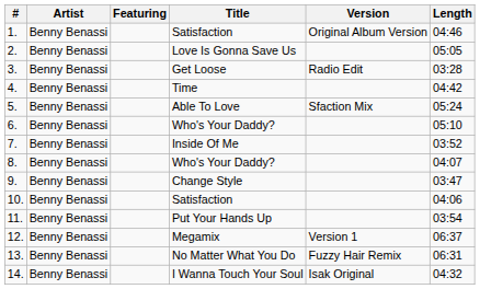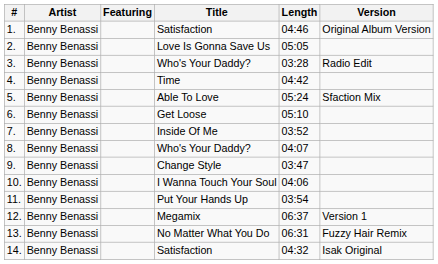 <table class="wikitable">
 <tr>
 <th>#</th>
 <th>Artist</th>
 <th>Featuring</th>
 <th>Title</th>
+<th>Length</th>
 <th>Version</th>
-<th>Length</th>
 </tr>
 <tr>
 <td>1.</td>
 <td>Benny Benassi</td>
 <td></td>
 <td>Satisfaction</td>
+<td>04:46</td>
 <td>Original Album Version</td>
-<td>04:46</td>
 </tr>
 <tr>
 <td>2.</td>
 <td>Benny Benassi</td>
 <td></td>
 <td>Love Is Gonna Save Us</td>
+<td>05:05</td>
 <td></td>
-<td>05:05</td>
 </tr>
 <tr>
 <td>3.</td>
 <td>Benny Benassi</td>
 <td></td>
-<td>Get Loose</td>
+<td>Who's Your Daddy?</td>
+<td>03:28</td>
 <td>Radio Edit</td>
-<td>03:28</td>
 </tr>
 <tr>
 <td>4.</td>
 <td>Benny Benassi</td>
 <td></td>
 <td>Time</td>
+<td>04:42</td>
 <td></td>
-<td>04:42</td>
 </tr>
 <tr>
 <td>5.</td>
 <td>Benny Benassi</td>
 <td></td>
 <td>Able To Love</td>
+<td>05:24</td>
 <td>Sfaction Mix</td>
-<td>05:24</td>
 </tr>
 <tr>
 <td>6.</td>
 <td>Benny Benassi</td>
 <td></td>
-<td>Who's Your Daddy?</td>
+<td>Get Loose</td>
+<td>05:10</td>
 <td></td>
-<td>05:10</td>
 </tr>
 <tr>
 <td>7.</td>
 <td>Benny Benassi</td>
 <td></td>
 <td>Inside Of Me</td>
+<td>03:52</td>
 <td></td>
-<td>03:52</td>
 </tr>
 <tr>
 <td>8.</td>
 <td>Benny Benassi</td>
 <td></td>
 <td>Who's Your Daddy?</td>
+<td>04:07</td>
 <td></td>
-<td>04:07</td>
 </tr>
 <tr>
 <td>9.</td>
 <td>Benny Benassi</td>
 <td></td>
 <td>Change Style</td>
+<td>03:47</td>
 <td></td>
-<td>03:47</td>
 </tr>
 <tr>
 <td>10.</td>
 <td>Benny Benassi</td>
 <td></td>
-<td>Satisfaction</td>
+<td>I Wanna Touch Your Soul</td>
+<td>04:06</td>
 <td></td>
-<td>04:06</td>
 </tr>
 <tr>
 <td>11.</td>
 <td>Benny Benassi</td>
 <td></td>
 <td>Put Your Hands Up</td>
+<td>03:54</td>
 <td></td>
-<td>03:54</td>
 </tr>
 <tr>
 <td>12.</td>
 <td>Benny Benassi</td>
 <td></td>
 <td>Megamix</td>
+<td>06:37</td>
 <td>Version 1</td>
-<td>06:37</td>
 </tr>
 <tr>
 <td>13.</td>
 <td>Benny Benassi</td>
 <td></td>
 <td>No Matter What You Do</td>
+<td>06:31</td>
 <td>Fuzzy Hair Remix</td>
-<td>06:31</td>
 </tr>
 <tr>
 <td>14.</td>
 <td>Benny Benassi</td>
 <td></td>
-<td>I Wanna Touch Your Soul</td>
+<td>Satisfaction</td>
+<td>04:32</td>
 <td>Isak Original</td>
-<td>04:32</td>
 </tr>
 </table>
